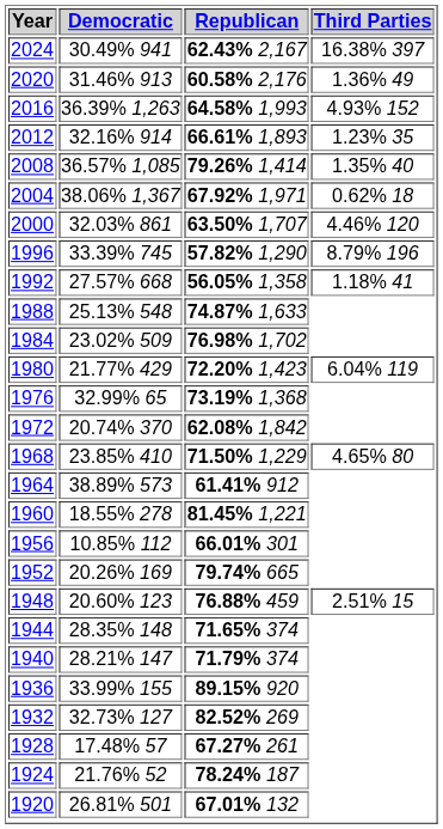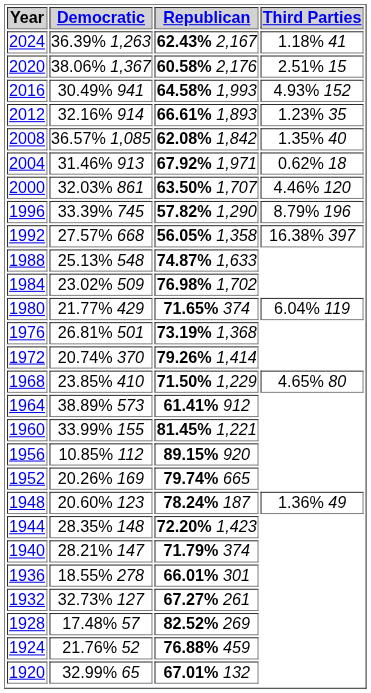 <table border = “2”>
 <tr style="background:lightgrey;">
 <th>Year</th>
 <th><a href='#'>Democratic</a></th>
 <th><a href='#'>Republican</a></th>
 <th><a href='#'>Third Parties</a></th>
 </tr>
 <tr>
 <td align="center" ><a href='#'>2024</a></td>
-<td align="center" >30.49% <em>941</em></td>
+<td align="center" >36.39% <em>1,263</em></td>
 <td align="center" ><strong>62.43%</strong> <em>2,167</em></td>
-<td align="center" >16.38% <em>397</em></td>
+<td align="center" >1.18% <em>41</em></td>
 </tr>
 <tr>
 <td align="center" ><a href='#'>2020</a></td>
-<td align="center" >31.46% <em>913</em></td>
+<td align="center" >38.06% <em>1,367</em></td>
 <td align="center" ><strong>60.58%</strong> <em>2,176</em></td>
-<td align="center" >1.36% <em>49</em></td>
+<td align="center" >2.51% <em>15</em></td>
 </tr>
 <tr>
 <td align="center" ><a href='#'>2016</a></td>
-<td align="center" >36.39% <em>1,263</em></td>
+<td align="center" >30.49% <em>941</em></td>
 <td align="center" ><strong>64.58%</strong> <em>1,993</em></td>
 <td align="center" >4.93% <em>152</em></td>
 </tr>
 <tr>
 <td align="center" ><a href='#'>2012</a></td>
 <td align="center" >32.16% <em>914</em></td>
 <td align="center" ><strong>66.61%</strong> <em>1,893</em></td>
 <td align="center" >1.23% <em>35</em></td>
 </tr>
 <tr>
 <td align="center" ><a href='#'>2008</a></td>
 <td align="center" >36.57% <em>1,085</em></td>
-<td align="center" ><strong>79.26%</strong> <em>1,414</em></td>
+<td align="center" ><strong>62.08%</strong> <em>1,842</em></td>
 <td align="center" >1.35% <em>40</em></td>
 </tr>
 <tr>
 <td align="center" ><a href='#'>2004</a></td>
-<td align="center" >38.06% <em>1,367</em></td>
+<td align="center" >31.46% <em>913</em></td>
 <td align="center" ><strong>67.92%</strong> <em>1,971</em></td>
 <td align="center" >0.62% <em>18</em></td>
 </tr>
 <tr>
 <td align="center" ><a href='#'>2000</a></td>
 <td align="center" >32.03% <em>861</em></td>
 <td align="center" ><strong>63.50%</strong> <em>1,707</em></td>
 <td align="center" >4.46% <em>120</em></td>
 </tr>
 <tr>
 <td align="center" ><a href='#'>1996</a></td>
 <td align="center" >33.39% <em>745</em></td>
 <td align="center" ><strong>57.82%</strong> <em>1,290</em></td>
 <td align="center" >8.79% <em>196</em></td>
 </tr>
 <tr>
 <td align="center" ><a href='#'>1992</a></td>
 <td align="center" >27.57% <em>668</em></td>
 <td align="center" ><strong>56.05%</strong> <em>1,358</em></td>
-<td align="center" >1.18% <em>41</em></td>
+<td align="center" >16.38% <em>397</em></td>
 </tr>
 <tr>
 <td align="center" ><a href='#'>1988</a></td>
 <td align="center" >25.13% <em>548</em></td>
 <td align="center" ><strong>74.87%</strong> <em>1,633</em></td>
 </tr>
 <tr>
 <td align="center" ><a href='#'>1984</a></td>
 <td align="center" >23.02% <em>509</em></td>
 <td align="center" ><strong>76.98%</strong> <em>1,702</em></td>
 </tr>
 <tr>
 <td align="center" ><a href='#'>1980</a></td>
 <td align="center" >21.77% <em>429</em></td>
-<td align="center" ><strong>72.20%</strong> <em>1,423</em></td>
+<td align="center" ><strong>71.65%</strong> <em>374</em></td>
 <td align="center" >6.04% <em>119</em></td>
 </tr>
 <tr>
 <td align="center" ><a href='#'>1976</a></td>
-<td align="center" >32.99% <em>65</em></td>
+<td align="center" >26.81% <em>501</em></td>
 <td align="center" ><strong>73.19%</strong> <em>1,368</em></td>
 </tr>
 <tr>
 <td align="center" ><a href='#'>1972</a></td>
 <td align="center" >20.74% <em>370</em></td>
-<td align="center" ><strong>62.08%</strong> <em>1,842</em></td>
+<td align="center" ><strong>79.26%</strong> <em>1,414</em></td>
 </tr>
 <tr>
 <td align="center" ><a href='#'>1968</a></td>
 <td align="center" >23.85% <em>410</em></td>
 <td align="center" ><strong>71.50%</strong> <em>1,229</em></td>
 <td align="center" >4.65% <em>80</em></td>
 </tr>
 <tr>
 <td align="center" ><a href='#'>1964</a></td>
 <td align="center" >38.89% <em>573</em></td>
 <td align="center" ><strong>61.41%</strong> <em>912</em></td>
 </tr>
 <tr>
 <td align="center" ><a href='#'>1960</a></td>
-<td align="center" >18.55% <em>278</em></td>
+<td align="center" >33.99% <em>155</em></td>
 <td align="center" ><strong>81.45%</strong> <em>1,221</em></td>
 </tr>
 <tr>
 <td align="center" ><a href='#'>1956</a></td>
 <td align="center" >10.85% <em>112</em></td>
-<td align="center" ><strong>66.01%</strong> <em>301</em></td>
+<td align="center" ><strong>89.15%</strong> <em>920</em></td>
 </tr>
 <tr>
 <td align="center" ><a href='#'>1952</a></td>
 <td align="center" >20.26% <em>169</em></td>
 <td align="center" ><strong>79.74%</strong> <em>665</em></td>
 </tr>
 <tr>
 <td align="center" ><a href='#'>1948</a></td>
 <td align="center" >20.60% <em>123</em></td>
-<td align="center" ><strong>76.88%</strong> <em>459</em></td>
-<td align="center" >2.51% <em>15</em></td>
+<td align="center" ><strong>78.24%</strong> <em>187</em></td>
+<td align="center" >1.36% <em>49</em></td>
 </tr>
 <tr>
 <td align="center" ><a href='#'>1944</a></td>
 <td align="center" >28.35% <em>148</em></td>
-<td align="center" ><strong>71.65%</strong> <em>374</em></td>
+<td align="center" ><strong>72.20%</strong> <em>1,423</em></td>
 </tr>
 <tr>
 <td align="center" ><a href='#'>1940</a></td>
 <td align="center" >28.21% <em>147</em></td>
 <td align="center" ><strong>71.79%</strong> <em>374</em></td>
 </tr>
 <tr>
 <td align="center" ><a href='#'>1936</a></td>
-<td align="center" >33.99% <em>155</em></td>
-<td align="center" ><strong>89.15%</strong> <em>920</em></td>
+<td align="center" >18.55% <em>278</em></td>
+<td align="center" ><strong>66.01%</strong> <em>301</em></td>
 </tr>
 <tr>
 <td align="center" ><a href='#'>1932</a></td>
 <td align="center" >32.73% <em>127</em></td>
-<td align="center" ><strong>82.52%</strong> <em>269</em></td>
+<td align="center" ><strong>67.27%</strong> <em>261</em></td>
 </tr>
 <tr>
 <td align="center" ><a href='#'>1928</a></td>
 <td align="center" >17.48% <em>57</em></td>
-<td align="center" ><strong>67.27%</strong> <em>261</em></td>
+<td align="center" ><strong>82.52%</strong> <em>269</em></td>
 </tr>
 <tr>
 <td align="center" ><a href='#'>1924</a></td>
 <td align="center" >21.76% <em>52</em></td>
-<td align="center" ><strong>78.24%</strong> <em>187</em></td>
+<td align="center" ><strong>76.88%</strong> <em>459</em></td>
 </tr>
 <tr>
 <td align="center" ><a href='#'>1920</a></td>
-<td align="center" >26.81% <em>501</em></td>
+<td align="center" >32.99% <em>65</em></td>
 <td align="center" ><strong>67.01%</strong> <em>132</em></td>
 </tr>
 <tr>
 </tr>
 </table>
